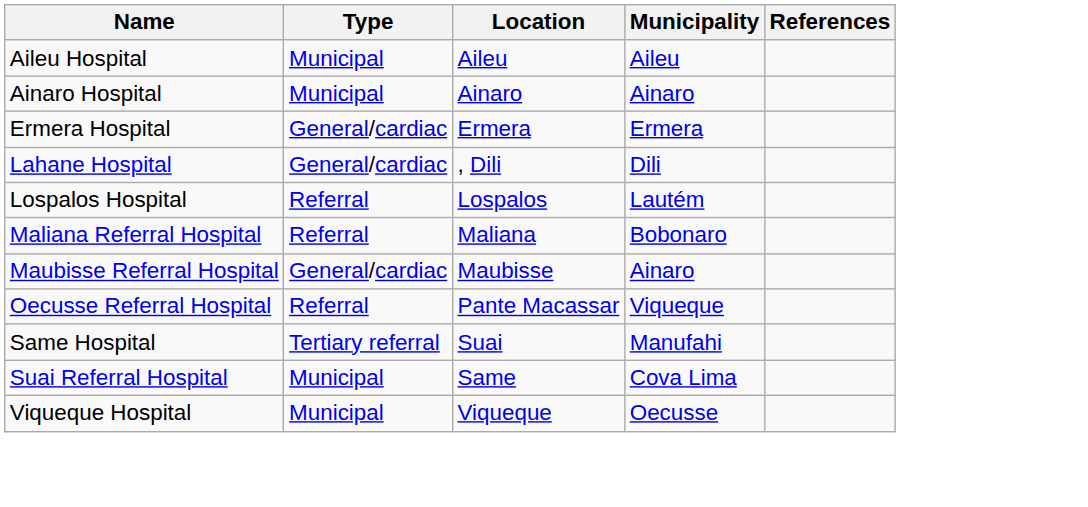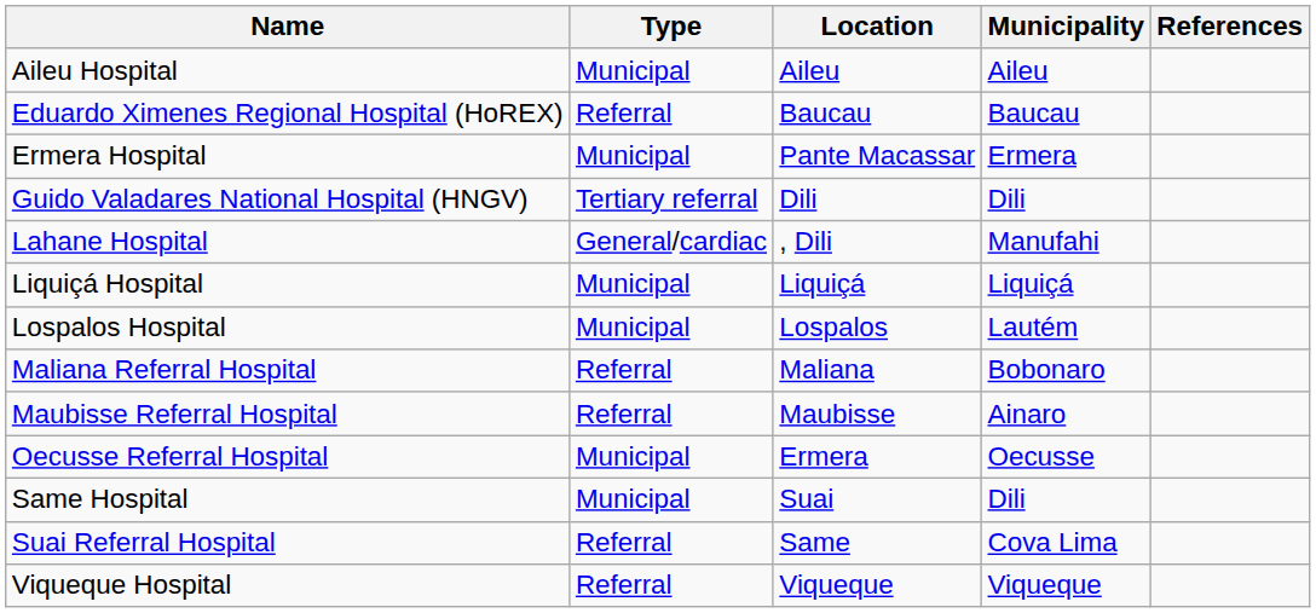 <table class="wikitable sortable plainrowheaders">
 <tr>
 <th>Name</th>
 <th>Type</th>
 <th>Location</th>
 <th>Municipality</th>
 <th>References</th>
 </tr>
 <tr>
 <td>Aileu Hospital</td>
 <td><a href='#'>Municipal</a></td>
 <td><a href='#'>Aileu</a></td>
 <td><a href='#'>Aileu</a></td>
 <td></td>
 </tr>
 <tr>
-<td>Ainaro Hospital</td>
-<td><a href='#'>Municipal</a></td>
-<td><a href='#'>Ainaro</a></td>
-<td><a href='#'>Ainaro</a></td>
+<td><a href='#'>Eduardo Ximenes Regional Hospital</a> (HoREX)</td>
+<td><a href='#'>Referral</a></td>
+<td><a href='#'>Baucau</a></td>
+<td><a href='#'>Baucau</a></td>
 <td></td>
 </tr>
 <tr>
 <td>Ermera Hospital</td>
-<td><a href='#'>General</a>/<a href='#'>cardiac</a></td>
+<td><a href='#'>Municipal</a></td>
+<td><a href='#'>Pante Macassar</a></td>
 <td><a href='#'>Ermera</a></td>
-<td><a href='#'>Ermera</a></td>
+<td></td>
+</tr>
+<tr>
+<td><a href='#'>Guido Valadares National Hospital</a> (HNGV)</td>
+<td><a href='#'>Tertiary referral</a></td>
+<td><a href='#'>Dili</a></td>
+<td><a href='#'>Dili</a></td>
 <td></td>
 </tr>
 <tr>
 <td><a href='#'>Lahane Hospital</a></td>
 <td><a href='#'>General</a>/<a href='#'>cardiac</a></td>
 <td>, <a href='#'>Dili</a></td>
-<td><a href='#'>Dili</a></td>
+<td><a href='#'>Manufahi</a></td>
+<td></td>
+</tr>
+<tr>
+<td>Liquiçá Hospital</td>
+<td><a href='#'>Municipal</a></td>
+<td><a href='#'>Liquiçá</a></td>
+<td><a href='#'>Liquiçá</a></td>
 <td></td>
 </tr>
 <tr>
 <td>Lospalos Hospital</td>
-<td><a href='#'>Referral</a></td>
+<td><a href='#'>Municipal</a></td>
 <td><a href='#'>Lospalos</a></td>
 <td><a href='#'>Lautém</a></td>
 <td></td>
 </tr>
 <tr>
 <td><a href='#'>Maliana Referral Hospital</a></td>
 <td><a href='#'>Referral</a></td>
 <td><a href='#'>Maliana</a></td>
 <td><a href='#'>Bobonaro</a></td>
 <td></td>
 </tr>
 <tr>
 <td><a href='#'>Maubisse Referral Hospital</a></td>
-<td><a href='#'>General</a>/<a href='#'>cardiac</a></td>
+<td><a href='#'>Referral</a></td>
 <td><a href='#'>Maubisse</a></td>
 <td><a href='#'>Ainaro</a></td>
 <td></td>
 </tr>
 <tr>
 <td><a href='#'>Oecusse Referral Hospital</a></td>
-<td><a href='#'>Referral</a></td>
-<td><a href='#'>Pante Macassar</a></td>
-<td><a href='#'>Viqueque</a></td>
+<td><a href='#'>Municipal</a></td>
+<td><a href='#'>Ermera</a></td>
+<td><a href='#'>Oecusse</a></td>
 <td></td>
 </tr>
 <tr>
 <td>Same Hospital</td>
-<td><a href='#'>Tertiary referral</a></td>
+<td><a href='#'>Municipal</a></td>
 <td><a href='#'>Suai</a></td>
-<td><a href='#'>Manufahi</a></td>
+<td><a href='#'>Dili</a></td>
 <td></td>
 </tr>
 <tr>
 <td><a href='#'>Suai Referral Hospital</a></td>
-<td><a href='#'>Municipal</a></td>
+<td><a href='#'>Referral</a></td>
 <td><a href='#'>Same</a></td>
 <td><a href='#'>Cova Lima</a></td>
 <td></td>
 </tr>
 <tr>
 <td>Viqueque Hospital</td>
-<td><a href='#'>Municipal</a></td>
+<td><a href='#'>Referral</a></td>
 <td><a href='#'>Viqueque</a></td>
-<td><a href='#'>Oecusse</a></td>
+<td><a href='#'>Viqueque</a></td>
 <td></td>
 </tr>
 </table>
